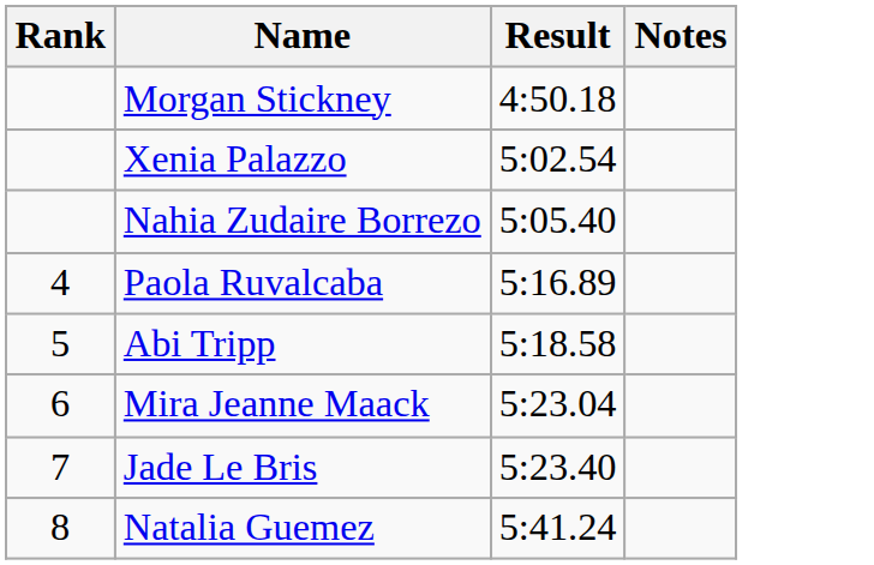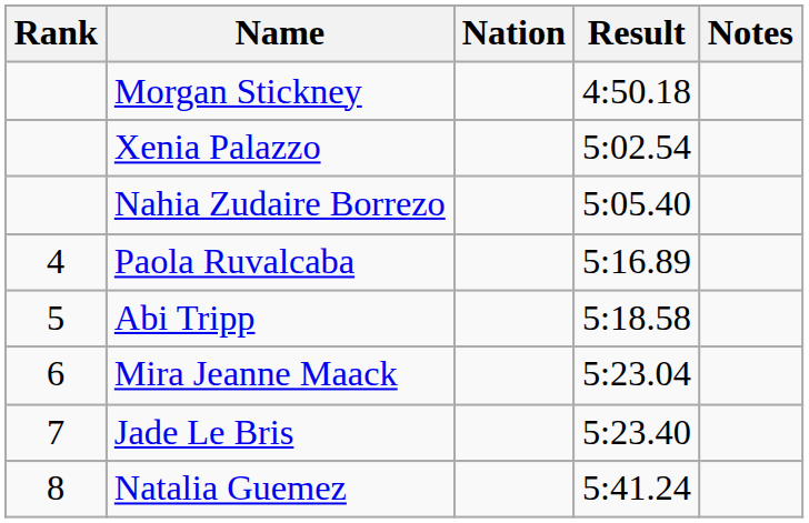 <table class="wikitable sortable" style="text-align:center">
 <tr>
 <th>Rank</th>
 <th>Name</th>
+<th>Nation</th>
 <th>Result</th>
 <th>Notes</th>
 </tr>
 <tr>
 <td></td>
 <td align=left><a href='#'>Morgan Stickney</a></td>
+<td align=left></td>
 <td>4:50.18</td>
 <td></td>
 </tr>
 <tr>
 <td></td>
 <td align=left><a href='#'>Xenia Palazzo</a></td>
+<td align=left></td>
 <td>5:02.54</td>
 <td></td>
 </tr>
 <tr>
 <td></td>
 <td align=left><a href='#'>Nahia Zudaire Borrezo</a></td>
+<td align=left></td>
 <td>5:05.40</td>
 <td></td>
 </tr>
 <tr>
 <td>4</td>
 <td align=left><a href='#'>Paola Ruvalcaba</a></td>
+<td align=left></td>
 <td>5:16.89</td>
 <td></td>
 </tr>
 <tr>
 <td>5</td>
 <td align=left><a href='#'>Abi Tripp</a></td>
+<td align=left></td>
 <td>5:18.58</td>
 <td></td>
 </tr>
 <tr>
 <td>6</td>
 <td align=left><a href='#'>Mira Jeanne Maack</a></td>
+<td align=left></td>
 <td>5:23.04</td>
 <td></td>
 </tr>
 <tr>
 <td>7</td>
 <td align=left><a href='#'>Jade Le Bris</a></td>
+<td align=left></td>
 <td>5:23.40</td>
 <td></td>
 </tr>
 <tr>
 <td>8</td>
 <td align=left><a href='#'>Natalia Guemez</a></td>
+<td align=left></td>
 <td>5:41.24</td>
 <td></td>
 </tr>
 </table>
